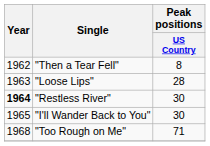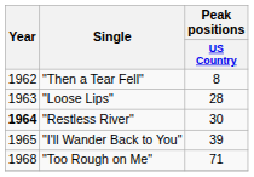 <table class="wikitable" style="text-align:center;">
 <tr>
 <th rowspan="2">Year</th>
 <th rowspan="2">Single</th>
 <th colspan="1">Peak positions</th>
 </tr>
 <tr style="font-size:smaller;">
 <th width="60"><a href='#'>US Country</a></th>
 </tr>
 <tr>
 <td>1962</td>
 <td align="left">"Then a Tear Fell"</td>
 <td>8</td>
 </tr>
 <tr>
 <td>1963</td>
 <td align="left">"Loose Lips"</td>
 <td>28</td>
 </tr>
 <tr>
 <td><strong>1964</strong></td>
 <td align="left">"Restless River"</td>
 <td>30</td>
 </tr>
 <tr>
 <td>1965</td>
 <td align="left">"I'll Wander Back to You"</td>
-<td>30</td>
+<td>39</td>
 </tr>
 <tr>
 <td>1968</td>
 <td align="left">"Too Rough on Me"</td>
 <td>71</td>
 </tr>
 <tr>
 </tr>
 </table>
